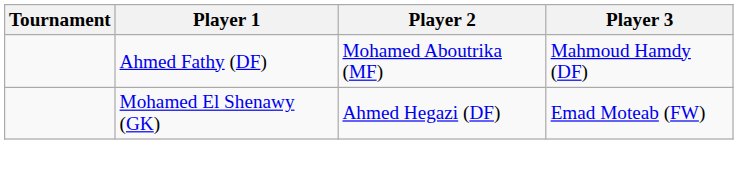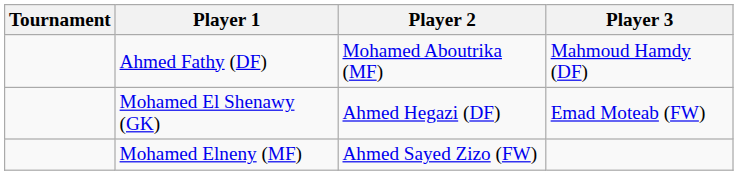 <table class="wikitable">
 <tr>
 <th>Tournament</th>
 <th>Player 1</th>
 <th>Player 2</th>
 <th>Player 3</th>
 </tr>
 <tr>
 <td></td>
 <td><a href='#'>Ahmed Fathy</a> (<a href='#'>DF</a>)</td>
 <td><a href='#'>Mohamed Aboutrika</a> (<a href='#'>MF</a>)</td>
 <td><a href='#'>Mahmoud Hamdy</a> (<a href='#'>DF</a>)</td>
 </tr>
 <tr>
 <td></td>
 <td><a href='#'>Mohamed El Shenawy</a> (<a href='#'>GK</a>)</td>
 <td><a href='#'>Ahmed Hegazi</a> (<a href='#'>DF</a>)</td>
 <td><a href='#'>Emad Moteab</a> (<a href='#'>FW</a>)</td>
 </tr>
+<tr>
+<td></td>
+<td><a href='#'>Mohamed Elneny</a> (<a href='#'>MF</a>)</td>
+<td><a href='#'>Ahmed Sayed Zizo</a> (<a href='#'>FW</a>)</td>
+<td></td>
+</tr>
 </table>
